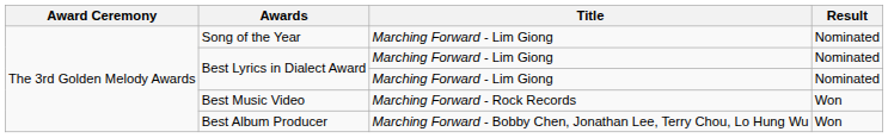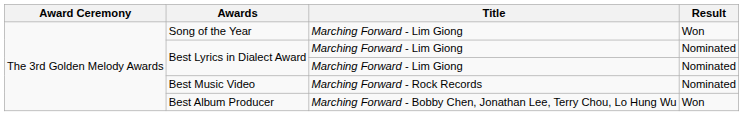 <table class="wikitable">
 <tr>
 <th>Award Ceremony</th>
 <th>Awards</th>
 <th>Title</th>
 <th>Result</th>
 </tr>
 <tr>
 <td rowspan="5">The 3rd Golden Melody Awards</td>
 <td>Song of the Year</td>
 <td><em>Marching Forward</em> - Lim Giong</td>
-<td>Nominated</td>
+<td>Won</td>
 </tr>
 <tr>
 <td rowspan="2">Best Lyrics in Dialect Award</td>
 <td><em>Marching Forward</em> - Lim Giong</td>
 <td>Nominated</td>
 </tr>
 <tr>
 <td><em>Marching Forward</em> - Lim Giong</td>
 <td>Nominated</td>
 </tr>
 <tr>
 <td>Best Music Video</td>
 <td><em>Marching Forward</em> - Rock Records</td>
-<td>Won</td>
+<td>Nominated</td>
 </tr>
 <tr>
 <td>Best Album Producer</td>
 <td><em>Marching Forward</em> - Bobby Chen, Jonathan Lee, Terry Chou, Lo Hung Wu</td>
 <td>Won</td>
 </tr>
 </table>
